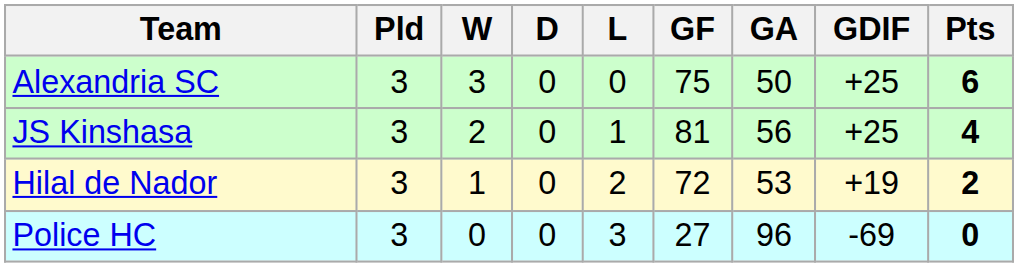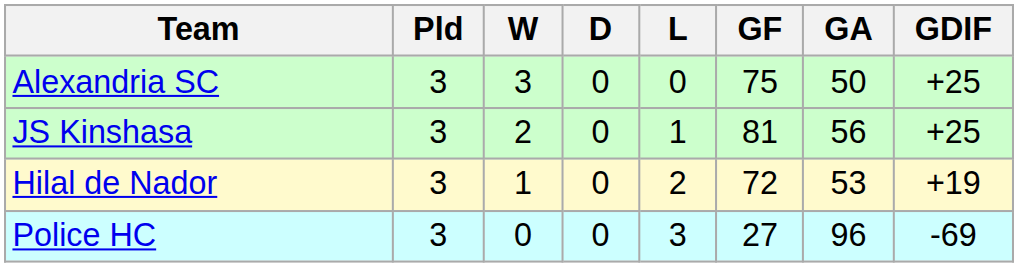 <table class=wikitable style="text-align:center" width=500>
 <tr>
 <th width=25%>Team</th>
 <th width=5%>Pld</th>
 <th width=5%>W</th>
 <th width=5%>D</th>
 <th width=5%>L</th>
 <th width=5%>GF</th>
 <th width=5%>GA</th>
 <th width=5%>GDIF</th>
-<th width=5%>Pts</th>
 </tr>
 <tr bgcolor=#ccffcc>
 <td align="left"> <a href='#'>Alexandria SC</a></td>
 <td>3</td>
 <td>3</td>
 <td>0</td>
 <td>0</td>
 <td>75</td>
 <td>50</td>
 <td>+25</td>
-<td><strong>6</strong></td>
 </tr>
 <tr bgcolor=#ccffcc>
 <td align="left"> <a href='#'>JS Kinshasa</a></td>
 <td>3</td>
 <td>2</td>
 <td>0</td>
 <td>1</td>
 <td>81</td>
 <td>56</td>
 <td>+25</td>
-<td><strong>4</strong></td>
 </tr>
 <tr bgcolor=#fffacd>
 <td align="left"> <a href='#'>Hilal de Nador</a></td>
 <td>3</td>
 <td>1</td>
 <td>0</td>
 <td>2</td>
 <td>72</td>
 <td>53</td>
 <td>+19</td>
-<td><strong>2</strong></td>
 </tr>
 <tr bgcolor=#ccffff>
 <td align="left"> <a href='#'>Police HC</a></td>
 <td>3</td>
 <td>0</td>
 <td>0</td>
 <td>3</td>
 <td>27</td>
 <td>96</td>
 <td>-69</td>
-<td><strong>0</strong></td>
 </tr>
 </table>
